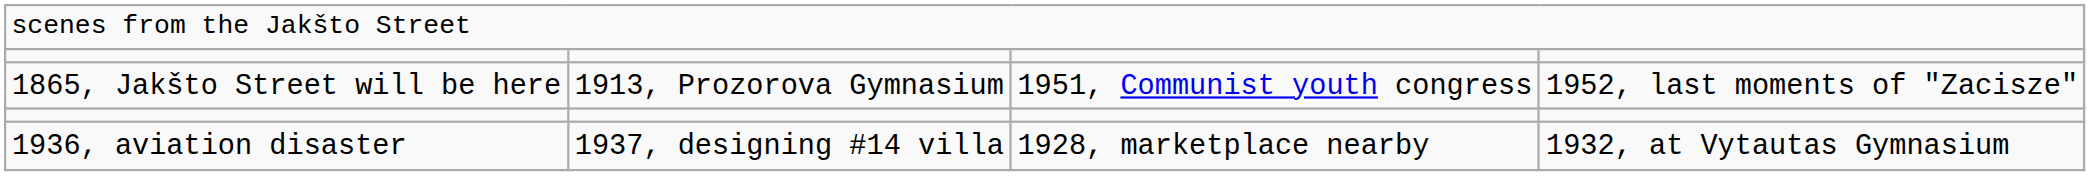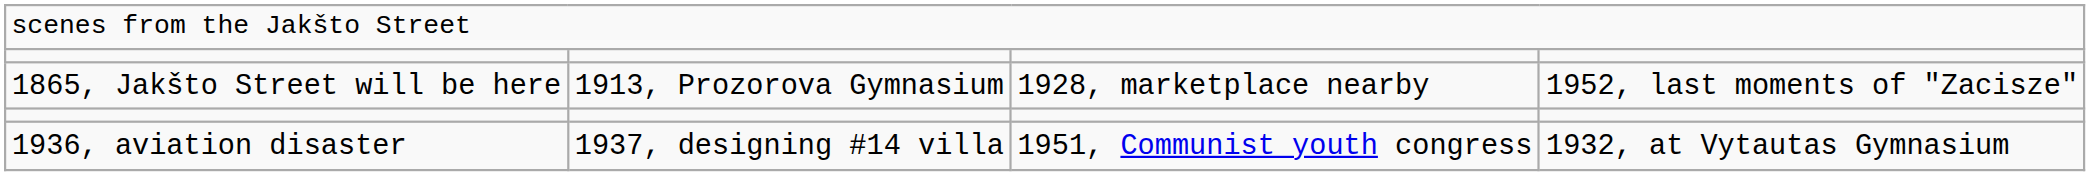 <table class="wikitable">
 <tr style="font-size: small;">
 <td colspan="15" style="text-align:left;">scenes from the Jakšto Street</td>
 </tr>
 <tr>
 <td></td>
 <td></td>
 <td></td>
 <td></td>
 </tr>
 <tr>
 <td>1865, Jakšto Street will be here</td>
 <td>1913, Prozorova Gymnasium</td>
-<td>1951, <a href='#'>Communist youth</a> congress</td>
+<td>1928, marketplace nearby</td>
 <td>1952, last moments of "Zacisze"</td>
 </tr>
 <tr>
 <td></td>
 <td></td>
 <td></td>
 <td></td>
 </tr>
 <tr>
 <td>1936, aviation disaster</td>
 <td>1937,  designing #14 villa</td>
-<td>1928, marketplace nearby</td>
+<td>1951, <a href='#'>Communist youth</a> congress</td>
 <td>1932,  at Vytautas Gymnasium</td>
 </tr>
 </table>
